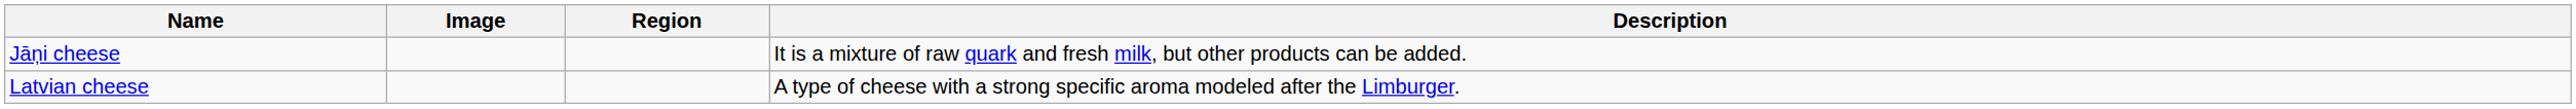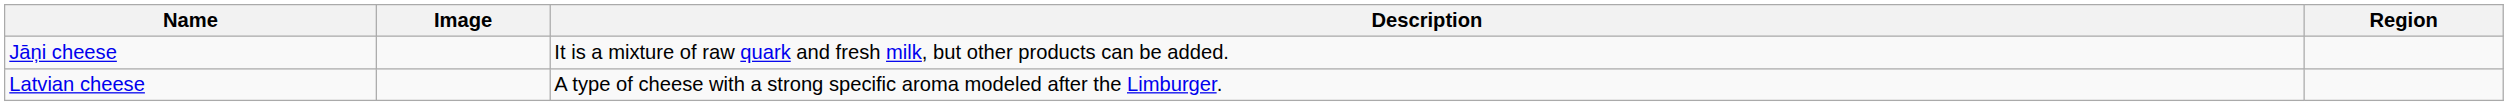 <table class="wikitable sortable" style="width:100%">
 <tr>
 <th>Name</th>
 <th class="unsortable">Image</th>
+<th>Description</th>
 <th>Region</th>
-<th>Description</th>
 </tr>
 <tr>
 <td><a href='#'>Jāņi cheese</a></td>
 <td></td>
+<td>It is a mixture of raw <a href='#'>quark</a> and fresh <a href='#'>milk</a>, but other products can be added.</td>
 <td></td>
-<td>It is a mixture of raw <a href='#'>quark</a> and fresh <a href='#'>milk</a>, but other products can be added.</td>
 </tr>
 <tr>
 <td><a href='#'>Latvian cheese</a></td>
 <td></td>
+<td>A type of cheese with a strong specific aroma modeled after the <a href='#'>Limburger</a>.</td>
 <td></td>
-<td>A type of cheese with a strong specific aroma modeled after the <a href='#'>Limburger</a>.</td>
 </tr>
 </table>
